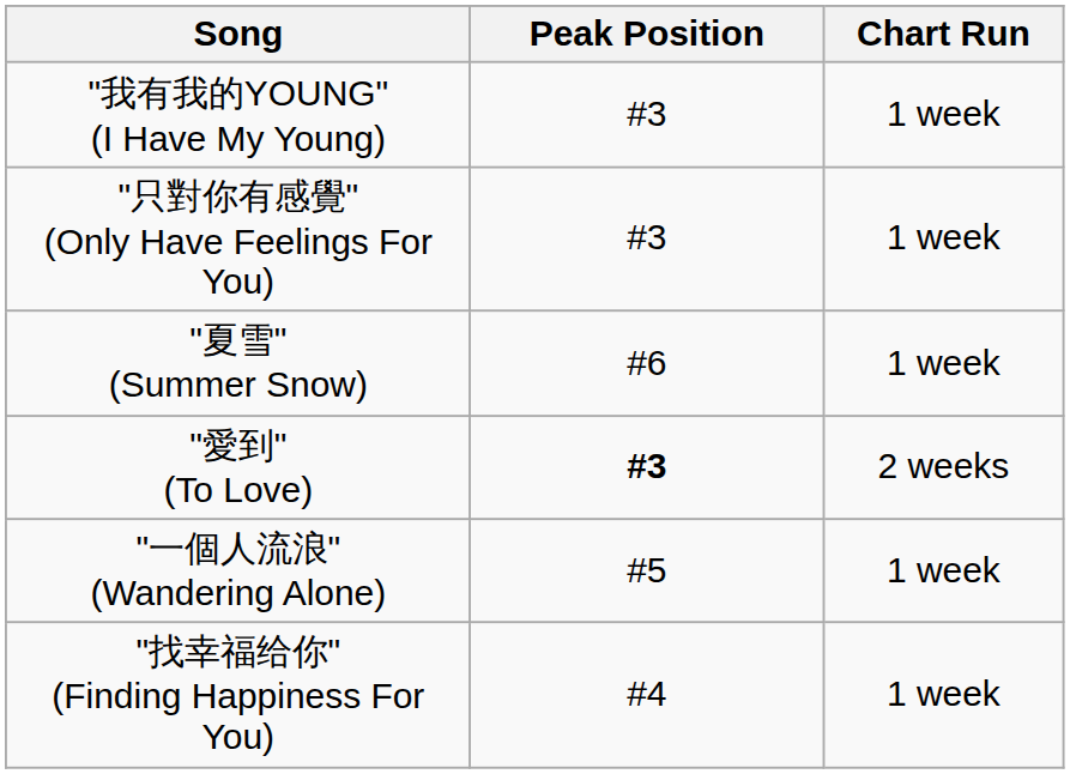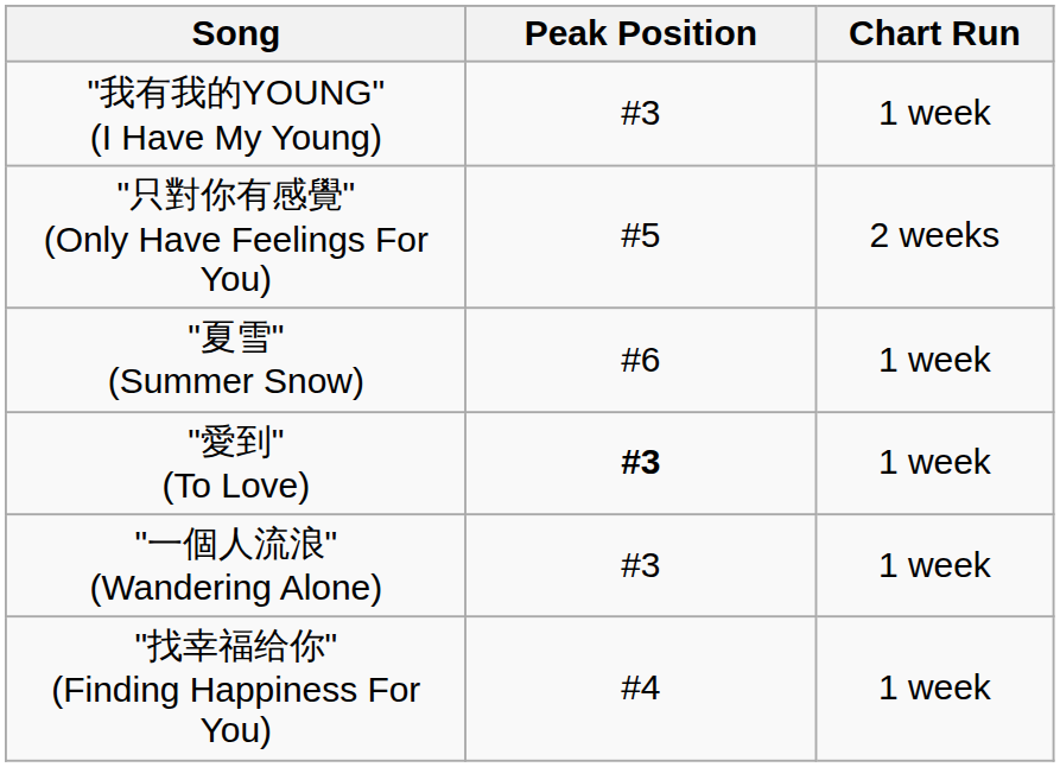 <table class="wikitable" style="text-align:center">
 <tr>
 <th width=200px>Song</th>
 <th width=150px>Peak Position</th>
 <th width=100px>Chart Run</th>
 </tr>
 <tr>
 <td>"我有我的YOUNG"<br>(I Have My Young)</td>
 <td>#3</td>
 <td>1 week</td>
 </tr>
 <tr>
 <td>"只對你有感覺"<br>(Only Have Feelings For You)</td>
-<td>#3</td>
-<td>1 week</td>
+<td>#5</td>
+<td>2 weeks</td>
 </tr>
 <tr>
 <td>"夏雪"<br>(Summer Snow)</td>
 <td>#6</td>
 <td>1 week</td>
 </tr>
 <tr>
 <td>"愛到"<br>(To Love)</td>
 <td><strong>#3</strong></td>
-<td>2 weeks</td>
+<td>1 week</td>
 </tr>
 <tr>
 <td>"一個人流浪"<br>(Wandering Alone)</td>
-<td>#5</td>
+<td>#3</td>
 <td>1 week</td>
 </tr>
 <tr>
 <td>"找幸福给你"<br>(Finding Happiness For You)</td>
 <td>#4</td>
 <td>1 week</td>
 </tr>
 </table>
